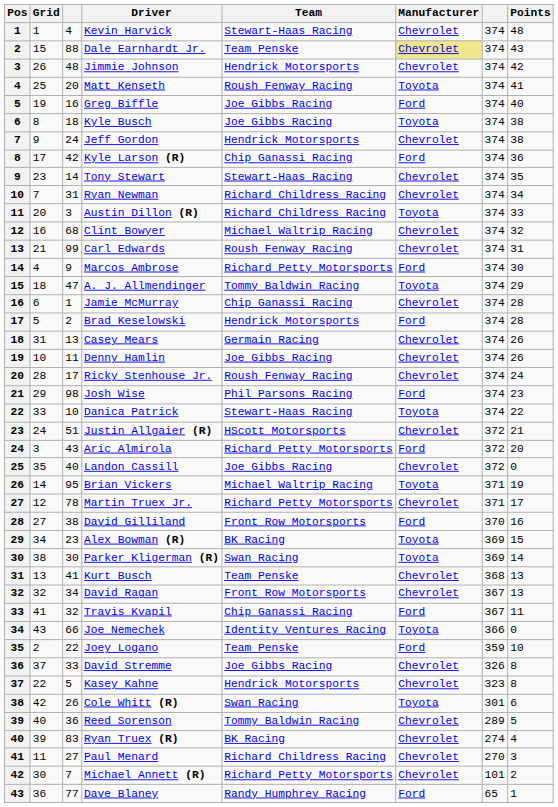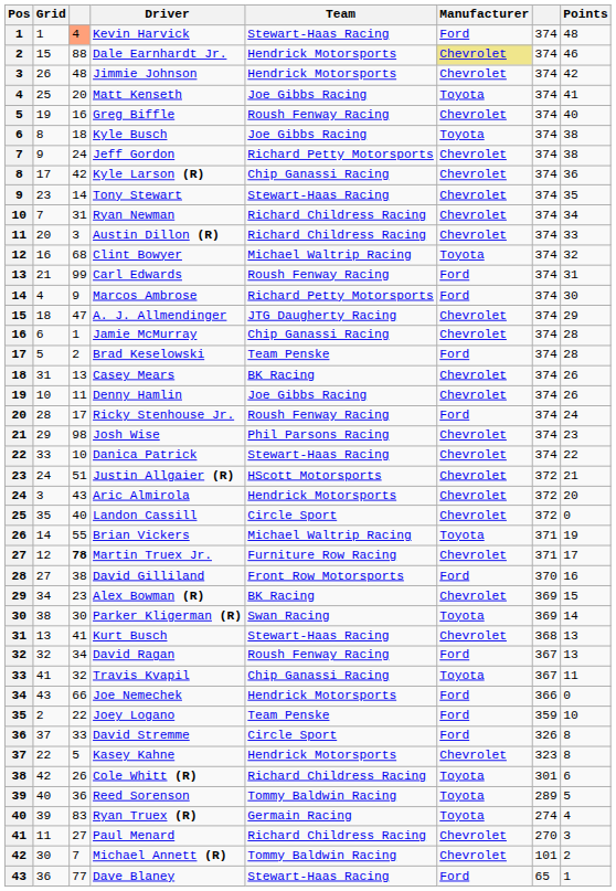 <table class="wikitable" style="font-size:95%">
 <tr>
 <th>Pos</th>
 <th>Grid</th>
 <th></th>
 <th>Driver</th>
 <th>Team</th>
 <th>Manufacturer</th>
 <th></th>
 <th>Points</th>
 </tr>
 <tr>
 <th>1</th>
 <td>1</td>
-<td>4</td>
+<td style="background: lightsalmon;">4</td>
 <td><a href='#'>Kevin Harvick</a></td>
 <td><a href='#'>Stewart-Haas Racing</a></td>
-<td><a href='#'>Chevrolet</a></td>
+<td><a href='#'>Ford</a></td>
 <td>374</td>
 <td>48</td>
 </tr>
 <tr>
 <th>2</th>
 <td>15</td>
 <td>88</td>
 <td><a href='#'>Dale Earnhardt Jr.</a></td>
-<td><a href='#'>Team Penske</a></td>
+<td><a href='#'>Hendrick Motorsports</a></td>
 <td style="background: khaki;"><a href='#'>Chevrolet</a></td>
 <td>374</td>
-<td>43</td>
+<td>46</td>
 </tr>
 <tr>
 <th>3</th>
 <td>26</td>
 <td>48</td>
 <td><a href='#'>Jimmie Johnson</a></td>
 <td><a href='#'>Hendrick Motorsports</a></td>
 <td><a href='#'>Chevrolet</a></td>
 <td>374</td>
 <td>42</td>
 </tr>
 <tr>
 <th>4</th>
 <td>25</td>
 <td>20</td>
 <td><a href='#'>Matt Kenseth</a></td>
-<td><a href='#'>Roush Fenway Racing</a></td>
+<td><a href='#'>Joe Gibbs Racing</a></td>
 <td><a href='#'>Toyota</a></td>
 <td>374</td>
 <td>41</td>
 </tr>
 <tr>
 <th>5</th>
 <td>19</td>
 <td>16</td>
 <td><a href='#'>Greg Biffle</a></td>
-<td><a href='#'>Joe Gibbs Racing</a></td>
-<td><a href='#'>Ford</a></td>
+<td><a href='#'>Roush Fenway Racing</a></td>
+<td><a href='#'>Chevrolet</a></td>
 <td>374</td>
 <td>40</td>
 </tr>
 <tr>
 <th>6</th>
 <td>8</td>
 <td>18</td>
 <td><a href='#'>Kyle Busch</a></td>
 <td><a href='#'>Joe Gibbs Racing</a></td>
 <td><a href='#'>Toyota</a></td>
 <td>374</td>
 <td>38</td>
 </tr>
 <tr>
 <th>7</th>
 <td>9</td>
 <td>24</td>
 <td><a href='#'>Jeff Gordon</a></td>
-<td><a href='#'>Hendrick Motorsports</a></td>
+<td><a href='#'>Richard Petty Motorsports</a></td>
 <td><a href='#'>Chevrolet</a></td>
 <td>374</td>
 <td>38</td>
 </tr>
 <tr>
 <th>8</th>
 <td>17</td>
 <td>42</td>
 <td><a href='#'>Kyle Larson</a> <strong>(R)</strong></td>
 <td><a href='#'>Chip Ganassi Racing</a></td>
-<td><a href='#'>Ford</a></td>
+<td><a href='#'>Chevrolet</a></td>
 <td>374</td>
 <td>36</td>
 </tr>
 <tr>
 <th>9</th>
 <td>23</td>
 <td>14</td>
 <td><a href='#'>Tony Stewart</a></td>
 <td><a href='#'>Stewart-Haas Racing</a></td>
 <td><a href='#'>Chevrolet</a></td>
 <td>374</td>
 <td>35</td>
 </tr>
 <tr>
 <th>10</th>
 <td>7</td>
 <td>31</td>
 <td><a href='#'>Ryan Newman</a></td>
 <td><a href='#'>Richard Childress Racing</a></td>
 <td><a href='#'>Chevrolet</a></td>
 <td>374</td>
 <td>34</td>
 </tr>
 <tr>
 <th>11</th>
 <td>20</td>
 <td>3</td>
 <td><a href='#'>Austin Dillon</a> <strong>(R)</strong></td>
 <td><a href='#'>Richard Childress Racing</a></td>
-<td><a href='#'>Toyota</a></td>
+<td><a href='#'>Chevrolet</a></td>
 <td>374</td>
 <td>33</td>
 </tr>
 <tr>
 <th>12</th>
 <td>16</td>
 <td>68</td>
 <td><a href='#'>Clint Bowyer</a></td>
 <td><a href='#'>Michael Waltrip Racing</a></td>
-<td><a href='#'>Chevrolet</a></td>
+<td><a href='#'>Toyota</a></td>
 <td>374</td>
 <td>32</td>
 </tr>
 <tr>
 <th>13</th>
 <td>21</td>
 <td>99</td>
 <td><a href='#'>Carl Edwards</a></td>
 <td><a href='#'>Roush Fenway Racing</a></td>
-<td><a href='#'>Chevrolet</a></td>
+<td><a href='#'>Ford</a></td>
 <td>374</td>
 <td>31</td>
 </tr>
 <tr>
 <th>14</th>
 <td>4</td>
 <td>9</td>
 <td><a href='#'>Marcos Ambrose</a></td>
 <td><a href='#'>Richard Petty Motorsports</a></td>
 <td><a href='#'>Ford</a></td>
 <td>374</td>
 <td>30</td>
 </tr>
 <tr>
 <th>15</th>
 <td>18</td>
 <td>47</td>
 <td><a href='#'>A. J. Allmendinger</a></td>
-<td><a href='#'>Tommy Baldwin Racing</a></td>
-<td><a href='#'>Toyota</a></td>
+<td><a href='#'>JTG Daugherty Racing</a></td>
+<td><a href='#'>Chevrolet</a></td>
 <td>374</td>
 <td>29</td>
 </tr>
 <tr>
 <th>16</th>
 <td>6</td>
 <td>1</td>
 <td><a href='#'>Jamie McMurray</a></td>
 <td><a href='#'>Chip Ganassi Racing</a></td>
 <td><a href='#'>Chevrolet</a></td>
 <td>374</td>
 <td>28</td>
 </tr>
 <tr>
 <th>17</th>
 <td>5</td>
 <td>2</td>
 <td><a href='#'>Brad Keselowski</a></td>
-<td><a href='#'>Hendrick Motorsports</a></td>
+<td><a href='#'>Team Penske</a></td>
 <td><a href='#'>Ford</a></td>
 <td>374</td>
 <td>28</td>
 </tr>
 <tr>
 <th>18</th>
 <td>31</td>
 <td>13</td>
 <td><a href='#'>Casey Mears</a></td>
-<td><a href='#'>Germain Racing</a></td>
+<td><a href='#'>BK Racing</a></td>
 <td><a href='#'>Chevrolet</a></td>
 <td>374</td>
 <td>26</td>
 </tr>
 <tr>
 <th>19</th>
 <td>10</td>
 <td>11</td>
 <td><a href='#'>Denny Hamlin</a></td>
 <td><a href='#'>Joe Gibbs Racing</a></td>
 <td><a href='#'>Chevrolet</a></td>
 <td>374</td>
 <td>26</td>
 </tr>
 <tr>
 <th>20</th>
 <td>28</td>
 <td>17</td>
 <td><a href='#'>Ricky Stenhouse Jr.</a></td>
 <td><a href='#'>Roush Fenway Racing</a></td>
-<td><a href='#'>Chevrolet</a></td>
+<td><a href='#'>Ford</a></td>
 <td>374</td>
 <td>24</td>
 </tr>
 <tr>
 <th>21</th>
 <td>29</td>
 <td>98</td>
 <td><a href='#'>Josh Wise</a></td>
 <td><a href='#'>Phil Parsons Racing</a></td>
-<td><a href='#'>Ford</a></td>
+<td><a href='#'>Chevrolet</a></td>
 <td>374</td>
 <td>23</td>
 </tr>
 <tr>
 <th>22</th>
 <td>33</td>
 <td>10</td>
 <td><a href='#'>Danica Patrick</a></td>
 <td><a href='#'>Stewart-Haas Racing</a></td>
-<td><a href='#'>Toyota</a></td>
+<td><a href='#'>Chevrolet</a></td>
 <td>374</td>
 <td>22</td>
 </tr>
 <tr>
 <th>23</th>
 <td>24</td>
 <td>51</td>
 <td><a href='#'>Justin Allgaier</a> <strong>(R)</strong></td>
 <td><a href='#'>HScott Motorsports</a></td>
 <td><a href='#'>Chevrolet</a></td>
 <td>372</td>
 <td>21</td>
 </tr>
 <tr>
 <th>24</th>
 <td>3</td>
 <td>43</td>
 <td><a href='#'>Aric Almirola</a></td>
-<td><a href='#'>Richard Petty Motorsports</a></td>
-<td><a href='#'>Ford</a></td>
+<td><a href='#'>Hendrick Motorsports</a></td>
+<td><a href='#'>Chevrolet</a></td>
 <td>372</td>
 <td>20</td>
 </tr>
 <tr>
 <th>25</th>
 <td>35</td>
 <td>40</td>
 <td><a href='#'>Landon Cassill</a></td>
-<td><a href='#'>Joe Gibbs Racing</a></td>
+<td><a href='#'>Circle Sport</a></td>
 <td><a href='#'>Chevrolet</a></td>
 <td>372</td>
 <td>0</td>
 </tr>
 <tr>
 <th>26</th>
 <td>14</td>
-<td>95</td>
+<td>55</td>
 <td><a href='#'>Brian Vickers</a></td>
 <td><a href='#'>Michael Waltrip Racing</a></td>
 <td><a href='#'>Toyota</a></td>
 <td>371</td>
 <td>19</td>
 </tr>
 <tr>
 <th>27</th>
 <td>12</td>
-<td>78</td>
+<td><strong>78</strong></td>
 <td><a href='#'>Martin Truex Jr.</a></td>
-<td><a href='#'>Richard Petty Motorsports</a></td>
+<td><a href='#'>Furniture Row Racing</a></td>
 <td><a href='#'>Chevrolet</a></td>
 <td>371</td>
 <td>17</td>
 </tr>
 <tr>
 <th>28</th>
 <td>27</td>
 <td>38</td>
 <td><a href='#'>David Gilliland</a></td>
 <td><a href='#'>Front Row Motorsports</a></td>
 <td><a href='#'>Ford</a></td>
 <td>370</td>
 <td>16</td>
 </tr>
 <tr>
 <th>29</th>
 <td>34</td>
 <td>23</td>
 <td><a href='#'>Alex Bowman</a> <strong>(R)</strong></td>
 <td><a href='#'>BK Racing</a></td>
-<td><a href='#'>Toyota</a></td>
+<td><a href='#'>Chevrolet</a></td>
 <td>369</td>
 <td>15</td>
 </tr>
 <tr>
 <th>30</th>
 <td>38</td>
 <td>30</td>
 <td><a href='#'>Parker Kligerman</a> <strong>(R)</strong></td>
 <td><a href='#'>Swan Racing</a></td>
 <td><a href='#'>Toyota</a></td>
 <td>369</td>
 <td>14</td>
 </tr>
 <tr>
 <th>31</th>
 <td>13</td>
 <td>41</td>
 <td><a href='#'>Kurt Busch</a></td>
-<td><a href='#'>Team Penske</a></td>
+<td><a href='#'>Stewart-Haas Racing</a></td>
 <td><a href='#'>Chevrolet</a></td>
 <td>368</td>
 <td>13</td>
 </tr>
 <tr>
 <th>32</th>
 <td>32</td>
 <td>34</td>
 <td><a href='#'>David Ragan</a></td>
-<td><a href='#'>Front Row Motorsports</a></td>
-<td><a href='#'>Chevrolet</a></td>
+<td><a href='#'>Roush Fenway Racing</a></td>
+<td><a href='#'>Ford</a></td>
 <td>367</td>
 <td>13</td>
 </tr>
 <tr>
 <th>33</th>
 <td>41</td>
 <td>32</td>
 <td><a href='#'>Travis Kvapil</a></td>
 <td><a href='#'>Chip Ganassi Racing</a></td>
-<td><a href='#'>Ford</a></td>
+<td><a href='#'>Toyota</a></td>
 <td>367</td>
 <td>11</td>
 </tr>
 <tr>
 <th>34</th>
 <td>43</td>
 <td>66</td>
 <td><a href='#'>Joe Nemechek</a></td>
-<td><a href='#'>Identity Ventures Racing</a></td>
-<td><a href='#'>Toyota</a></td>
+<td><a href='#'>Hendrick Motorsports</a></td>
+<td><a href='#'>Ford</a></td>
 <td>366</td>
 <td>0</td>
 </tr>
 <tr>
 <th>35</th>
 <td>2</td>
 <td>22</td>
 <td><a href='#'>Joey Logano</a></td>
 <td><a href='#'>Team Penske</a></td>
 <td><a href='#'>Ford</a></td>
 <td>359</td>
 <td>10</td>
 </tr>
 <tr>
 <th>36</th>
 <td>37</td>
 <td>33</td>
 <td><a href='#'>David Stremme</a></td>
-<td><a href='#'>Joe Gibbs Racing</a></td>
-<td><a href='#'>Chevrolet</a></td>
+<td><a href='#'>Circle Sport</a></td>
+<td><a href='#'>Ford</a></td>
 <td>326</td>
 <td>8</td>
 </tr>
 <tr>
 <th>37</th>
 <td>22</td>
 <td>5</td>
 <td><a href='#'>Kasey Kahne</a></td>
 <td><a href='#'>Hendrick Motorsports</a></td>
 <td><a href='#'>Chevrolet</a></td>
 <td>323</td>
 <td>8</td>
 </tr>
 <tr>
 <th>38</th>
 <td>42</td>
 <td>26</td>
 <td><a href='#'>Cole Whitt</a> <strong>(R)</strong></td>
-<td><a href='#'>Swan Racing</a></td>
+<td><a href='#'>Richard Childress Racing</a></td>
 <td><a href='#'>Toyota</a></td>
 <td>301</td>
 <td>6</td>
 </tr>
 <tr>
 <th>39</th>
 <td>40</td>
 <td>36</td>
 <td><a href='#'>Reed Sorenson</a></td>
 <td><a href='#'>Tommy Baldwin Racing</a></td>
-<td><a href='#'>Chevrolet</a></td>
+<td><a href='#'>Toyota</a></td>
 <td>289</td>
 <td>5</td>
 </tr>
 <tr>
 <th>40</th>
 <td>39</td>
 <td>83</td>
 <td><a href='#'>Ryan Truex</a> <strong>(R)</strong></td>
-<td><a href='#'>BK Racing</a></td>
-<td><a href='#'>Chevrolet</a></td>
+<td><a href='#'>Germain Racing</a></td>
+<td><a href='#'>Toyota</a></td>
 <td>274</td>
 <td>4</td>
 </tr>
 <tr>
 <th>41</th>
 <td>11</td>
 <td>27</td>
 <td><a href='#'>Paul Menard</a></td>
 <td><a href='#'>Richard Childress Racing</a></td>
 <td><a href='#'>Chevrolet</a></td>
 <td>270</td>
 <td>3</td>
 </tr>
 <tr>
 <th>42</th>
 <td>30</td>
 <td>7</td>
 <td><a href='#'>Michael Annett</a> <strong>(R)</strong></td>
-<td><a href='#'>Richard Petty Motorsports</a></td>
+<td><a href='#'>Tommy Baldwin Racing</a></td>
 <td><a href='#'>Chevrolet</a></td>
 <td>101</td>
 <td>2</td>
 </tr>
 <tr>
 <th>43</th>
 <td>36</td>
 <td>77</td>
 <td><a href='#'>Dave Blaney</a></td>
-<td><a href='#'>Randy Humphrey Racing</a></td>
+<td><a href='#'>Stewart-Haas Racing</a></td>
 <td><a href='#'>Ford</a></td>
 <td>65</td>
 <td>1</td>
 </tr>
 </table>
